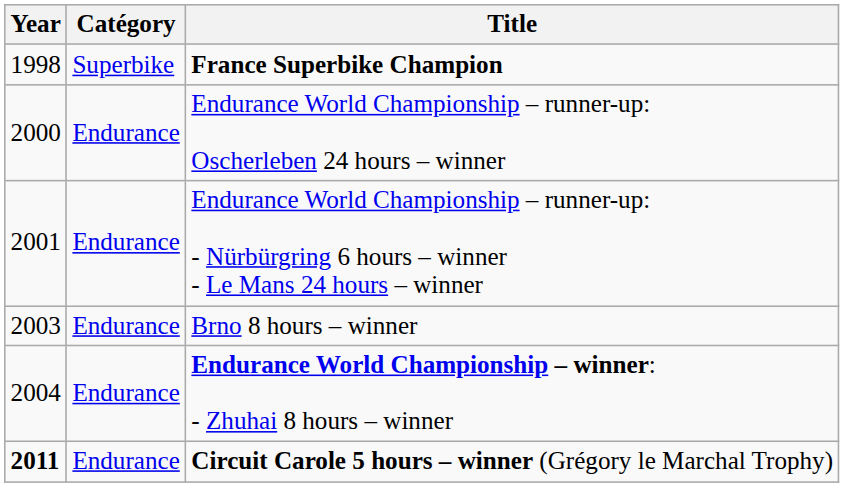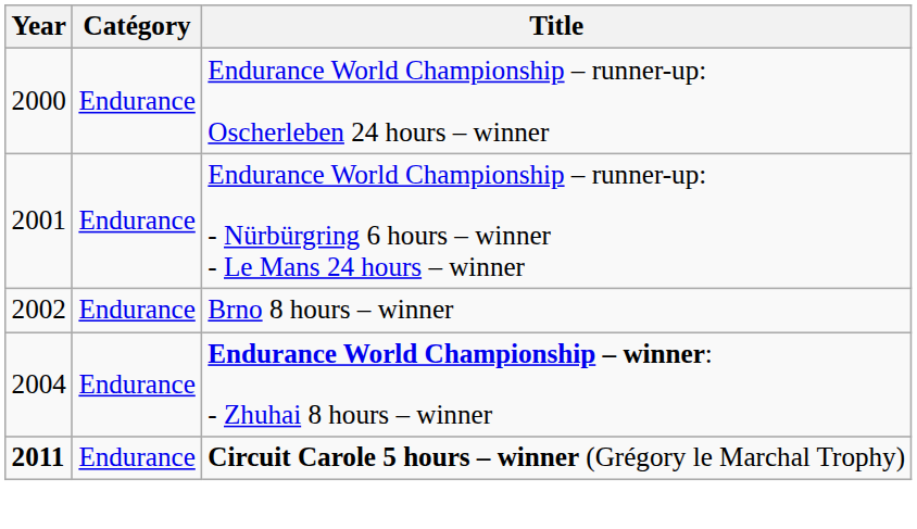 <table class="wikitable">
 <tr>
 <th>Year</th>
 <th>Catégory</th>
 <th>Title</th>
-</tr>
-<tr>
-<td>1998</td>
-<td><a href='#'>Superbike</a></td>
-<td><strong>France Superbike Champion</strong></td>
 </tr>
 <tr>
 <td>2000</td>
 <td><a href='#'>Endurance</a></td>
 <td><a href='#'>Endurance World Championship</a> – runner-up:<br><br><a href='#'>Oscherleben</a> 24 hours – winner</td>
 </tr>
 <tr>
 <td>2001</td>
 <td><a href='#'>Endurance</a></td>
 <td><a href='#'>Endurance World Championship</a> – runner-up:<br><br>- <a href='#'>Nürbürgring</a> 6 hours – winner<br>- <a href='#'>Le Mans 24 hours</a> – winner</td>
 </tr>
 <tr>
-<td>2003</td>
+<td>2002</td>
 <td><a href='#'>Endurance</a></td>
 <td><a href='#'>Brno</a> 8 hours – winner <br></td>
 </tr>
 <tr>
 <td>2004</td>
 <td><a href='#'>Endurance</a></td>
 <td><strong><a href='#'>Endurance World Championship</a> – winner</strong>:<br><br>- <a href='#'>Zhuhai</a> 8 hours – winner</td>
 </tr>
 <tr>
 <td><strong>2011</strong></td>
 <td><a href='#'>Endurance</a></td>
 <td><strong>Circuit Carole 5 hours – winner</strong> (Grégory le Marchal Trophy)<br></td>
 </tr>
 </table>
